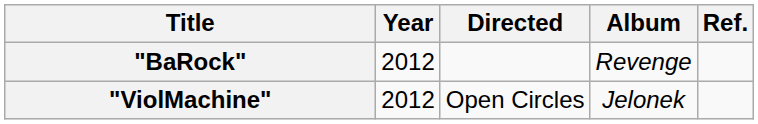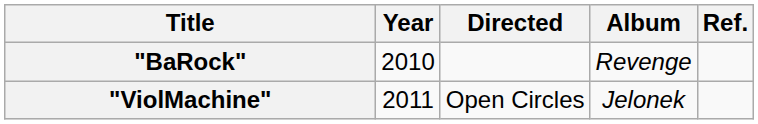 <table class="wikitable plainrowheaders" style="text-align:center;">
 <tr>
 <th scope="col" style="width:15em;">Title</th>
 <th scope="col">Year</th>
 <th scope="col">Directed</th>
 <th scope="col">Album</th>
 <th scope="col">Ref.</th>
 </tr>
 <tr>
 <th scope="row">"BaRock"</th>
-<td>2012</td>
+<td>2010</td>
 <td></td>
 <td><em>Revenge</em></td>
 <td></td>
 </tr>
 <tr>
 <th scope="row">"ViolMachine"</th>
-<td>2012</td>
+<td>2011</td>
 <td>Open Circles</td>
 <td><em>Jelonek</em></td>
 <td></td>
 </tr>
 </table>
